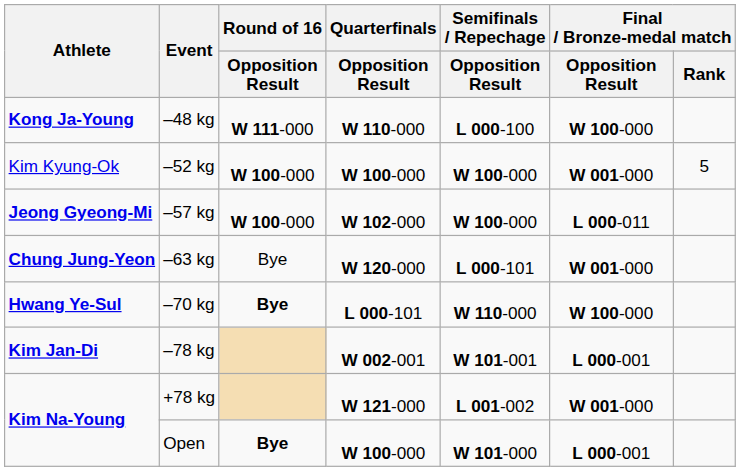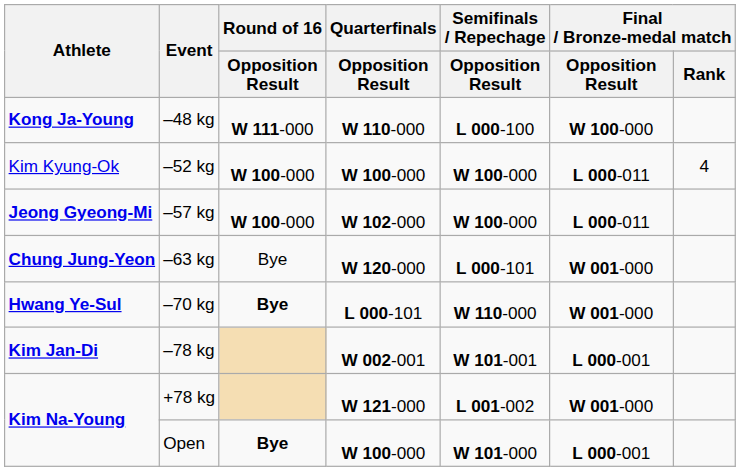 <table class="wikitable" style="font-size:90%; text-align:center;">
 <tr>
 <th rowspan="2">Athlete</th>
 <th rowspan="2">Event</th>
 <th>Round of 16</th>
 <th>Quarterfinals</th>
 <th>Semifinals<br>/ Repechage</th>
 <th colspan="2">Final<br>/ Bronze-medal match</th>
 </tr>
 <tr>
 <th>Opposition<br>Result</th>
 <th>Opposition<br>Result</th>
 <th>Opposition<br>Result</th>
 <th>Opposition<br>Result</th>
 <th>Rank</th>
 </tr>
 <tr>
 <td align=left><strong><a href='#'>Kong Ja-Young</a></strong></td>
 <td align=left>–48 kg</td>
 <td> <br> <strong>W</strong> <strong>111</strong>-000</td>
 <td> <br> <strong>W</strong> <strong>110</strong>-000</td>
 <td> <br> <strong>L</strong> <strong>000</strong>-100</td>
 <td> <br> <strong>W</strong> <strong>100</strong>-000</td>
 <td></td>
 </tr>
 <tr>
 <td align=left><a href='#'>Kim Kyung-Ok</a></td>
 <td align=left>–52 kg</td>
 <td> <br> <strong>W</strong> <strong>100</strong>-000</td>
 <td> <br> <strong>W</strong> <strong>100</strong>-000</td>
 <td> <br> <strong>W</strong> <strong>100</strong>-000</td>
-<td> <br> <strong>W</strong> <strong>001</strong>-000</td>
-<td>5</td>
+<td> <br> <strong>L</strong> <strong>000</strong>-011</td>
+<td>4</td>
 </tr>
 <tr>
 <td align=left><strong><a href='#'>Jeong Gyeong-Mi</a></strong></td>
 <td align=left>–57 kg</td>
 <td> <br> <strong>W</strong> <strong>100</strong>-000</td>
 <td> <br> <strong>W</strong> <strong>102</strong>-000</td>
 <td> <br> <strong>W</strong> <strong>100</strong>-000</td>
 <td> <br> <strong>L</strong> <strong>000</strong>-011</td>
 <td></td>
 </tr>
 <tr>
 <td align=left><strong><a href='#'>Chung Jung-Yeon</a></strong></td>
 <td align=left>–63 kg</td>
 <td>Bye</td>
 <td> <br> <strong>W</strong> <strong>120</strong>-000</td>
 <td> <br> <strong>L</strong> <strong>000</strong>-101</td>
 <td> <br> <strong>W</strong> <strong>001</strong>-000</td>
 <td></td>
 </tr>
 <tr>
 <td align=left><strong><a href='#'>Hwang Ye-Sul</a></strong></td>
 <td align=left>–70 kg</td>
 <td><strong>Bye</strong></td>
 <td> <br> <strong>L</strong> <strong>000</strong>-101</td>
 <td> <br> <strong>W</strong> <strong>110</strong>-000</td>
-<td> <br> <strong>W</strong> <strong>100</strong>-000</td>
+<td> <br> <strong>W</strong> <strong>001</strong>-000</td>
 <td></td>
 </tr>
 <tr>
 <td align=left><strong><a href='#'>Kim Jan-Di</a></strong></td>
 <td align=left>–78 kg</td>
 <td bgcolor=wheat></td>
 <td> <br> <strong>W</strong> <strong>002</strong>-001</td>
 <td> <br> <strong>W</strong> <strong>101</strong>-001</td>
 <td> <br> <strong>L</strong> <strong>000</strong>-001</td>
 <td></td>
 </tr>
 <tr>
 <td rowspan=2 align=left><strong><a href='#'>Kim Na-Young</a></strong></td>
 <td align=left>+78 kg</td>
 <td bgcolor=wheat></td>
 <td> <br> <strong>W</strong> <strong>121</strong>-000</td>
 <td> <br> <strong>L</strong> <strong>001</strong>-002</td>
 <td> <br> <strong>W</strong> <strong>001</strong>-000</td>
 <td></td>
 </tr>
 <tr>
 <td align=left>Open</td>
 <td><strong>Bye</strong></td>
 <td> <br> <strong>W</strong> <strong>100</strong>-000</td>
 <td> <br> <strong>W</strong> <strong>101</strong>-000</td>
 <td> <br> <strong>L</strong> <strong>000</strong>-001</td>
 <td></td>
 </tr>
 </table>
